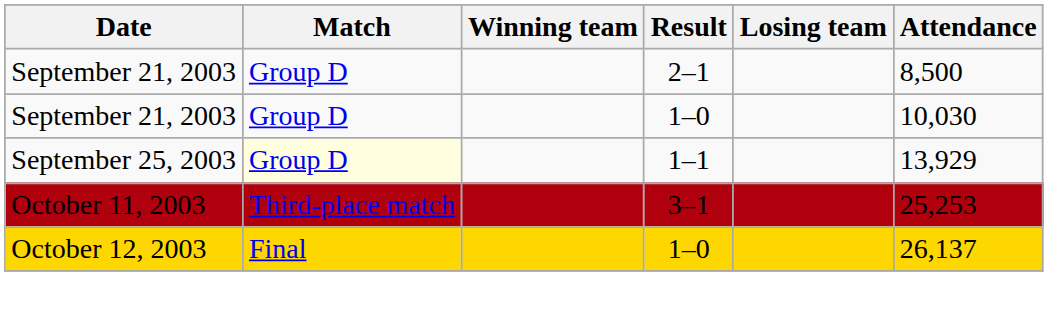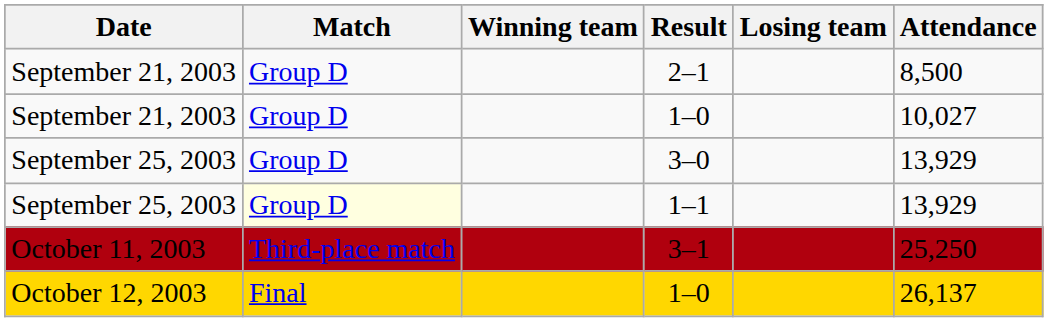 <table class="wikitable">
 <tr>
 <th>Date</th>
 <th>Match</th>
 <th>Winning team</th>
 <th>Result</th>
 <th>Losing team</th>
 <th>Attendance</th>
 </tr>
 <tr>
 <td>September 21, 2003</td>
 <td><a href='#'>Group D</a></td>
 <td></td>
 <td align=center>2–1</td>
 <td></td>
 <td>8,500</td>
 </tr>
 <tr>
 <td>September 21, 2003</td>
 <td><a href='#'>Group D</a></td>
 <td></td>
 <td align=center>1–0</td>
 <td></td>
-<td>10,030</td>
+<td>10,027</td>
+</tr>
+<tr>
+<td>September 25, 2003</td>
+<td><a href='#'>Group D</a></td>
+<td></td>
+<td align=center>3–0</td>
+<td></td>
+<td>13,929</td>
 </tr>
 <tr>
 <td>September 25, 2003</td>
 <td style="background: lightyellow;"><a href='#'>Group D</a></td>
 <td></td>
 <td align=center>1–1</td>
 <td></td>
 <td>13,929</td>
 </tr>
 <tr bgcolor=bronze>
 <td>October 11, 2003</td>
 <td><a href='#'>Third-place match</a></td>
 <td></td>
 <td align=center>3–1</td>
 <td></td>
-<td>25,253</td>
+<td>25,250</td>
 </tr>
 <tr bgcolor=gold>
 <td>October 12, 2003</td>
 <td><a href='#'>Final</a></td>
 <td></td>
 <td align=center>1–0 </td>
 <td></td>
 <td>26,137</td>
 </tr>
 </table>
